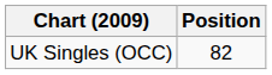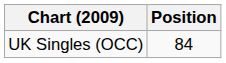 <table class="wikitable">
 <tr>
 <th>Chart (2009)</th>
 <th>Position</th>
 </tr>
 <tr>
 <td>UK Singles (OCC)</td>
-<td style="text-align:center;">82</td>
+<td style="text-align:center;">84</td>
 </tr>
 </table>
